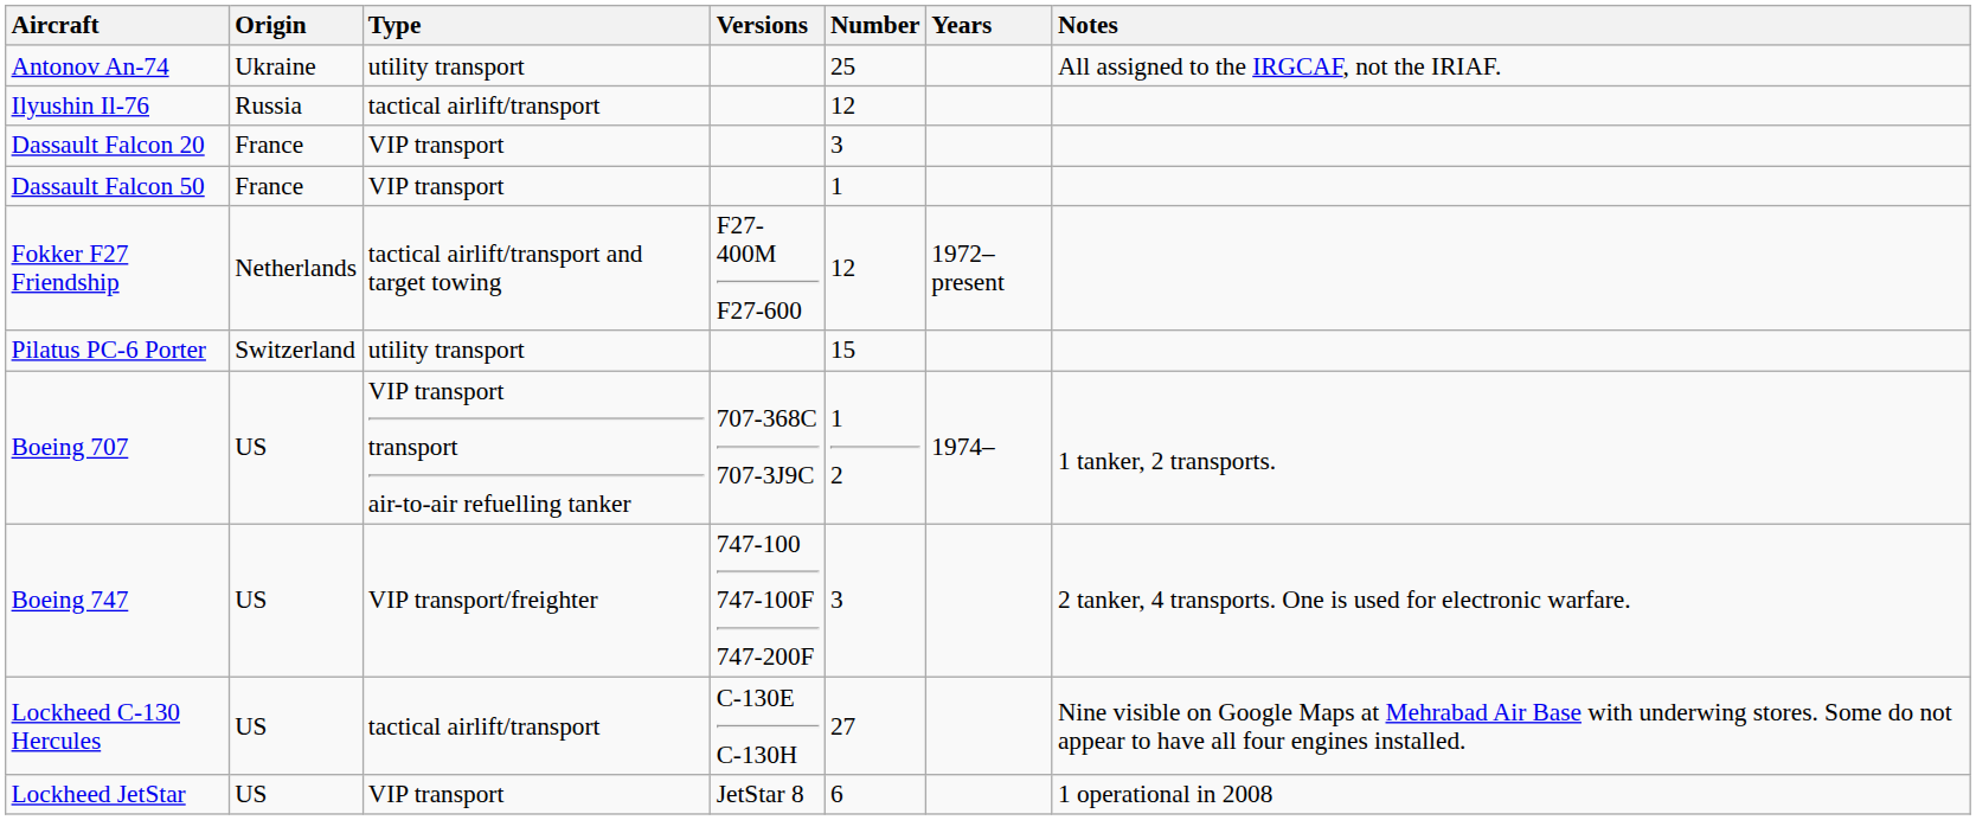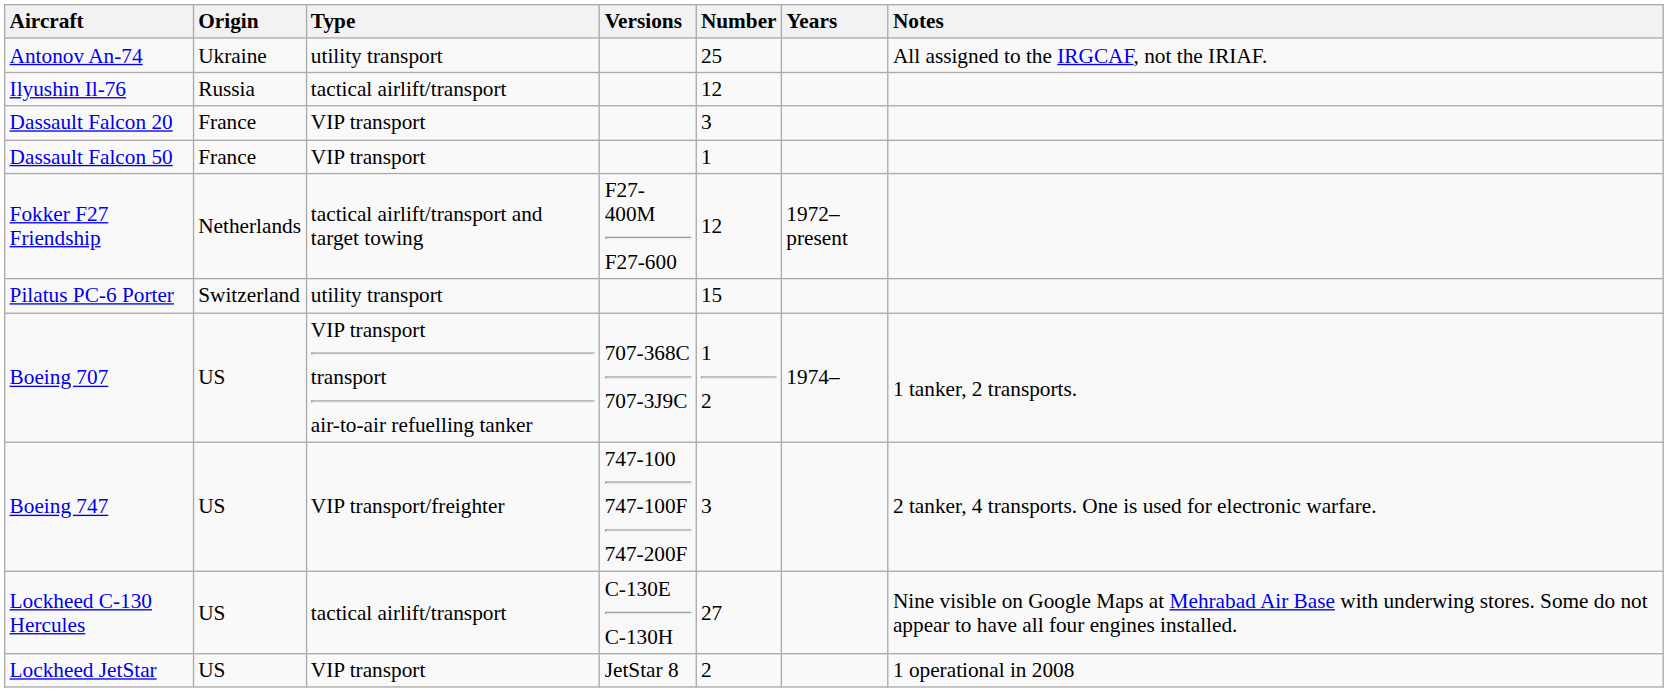 <table class="wikitable">
 <tr>
 <th style="text-align: left;">Aircraft</th>
 <th style="text-align: left;">Origin</th>
 <th style="text-align: left;">Type</th>
 <th style="text-align: left;">Versions</th>
 <th style="text-align: left;">Number</th>
 <th style="text-align: left;">Years</th>
 <th style="text-align: left;">Notes</th>
 </tr>
 <tr>
 <td><a href='#'>Antonov An-74</a></td>
 <td>Ukraine</td>
 <td>utility transport</td>
 <td></td>
 <td>25</td>
 <td></td>
 <td>All assigned to the <a href='#'>IRGCAF</a>, not the IRIAF.</td>
 </tr>
 <tr>
 <td><a href='#'>Ilyushin Il-76</a></td>
 <td>Russia</td>
 <td>tactical airlift/transport</td>
 <td></td>
 <td>12</td>
 <td></td>
 <td></td>
 </tr>
 <tr>
 <td><a href='#'>Dassault Falcon 20</a></td>
 <td>France</td>
 <td>VIP transport</td>
 <td></td>
 <td>3</td>
 <td></td>
 <td></td>
 </tr>
 <tr>
 <td><a href='#'>Dassault Falcon 50</a></td>
 <td>France</td>
 <td>VIP transport</td>
 <td></td>
 <td>1</td>
 <td></td>
 <td></td>
 </tr>
 <tr>
 <td><a href='#'>Fokker F27 Friendship</a></td>
 <td>Netherlands</td>
 <td>tactical airlift/transport and target towing</td>
 <td>F27-400M<hr>F27-600</td>
 <td>12</td>
 <td>1972–present</td>
 <td></td>
 </tr>
 <tr>
 <td><a href='#'>Pilatus PC-6 Porter</a></td>
 <td>Switzerland</td>
 <td>utility transport</td>
 <td></td>
 <td>15</td>
 <td></td>
 <td></td>
 </tr>
 <tr>
 <td><a href='#'>Boeing 707</a></td>
 <td>US</td>
 <td>VIP transport<hr>transport<hr>air-to-air refuelling tanker</td>
 <td>707-368C<hr>707-3J9C</td>
 <td>1<hr>2</td>
 <td>1974–</td>
 <td><br>1 tanker, 2 transports.</td>
 </tr>
 <tr>
 <td><a href='#'>Boeing 747</a></td>
 <td>US</td>
 <td>VIP transport/freighter</td>
 <td>747-100<hr>747-100F<hr>747-200F</td>
 <td>3</td>
 <td></td>
 <td>2 tanker, 4 transports. One is used for electronic warfare.</td>
 </tr>
 <tr>
 <td><a href='#'>Lockheed C-130 Hercules</a></td>
 <td>US</td>
 <td>tactical airlift/transport</td>
 <td>C-130E<hr>C-130H</td>
 <td>27</td>
 <td></td>
 <td>Nine visible on Google Maps at <a href='#'>Mehrabad Air Base</a> with underwing stores. Some do not appear to have all four engines installed.</td>
 </tr>
 <tr>
 <td><a href='#'>Lockheed JetStar</a></td>
 <td>US</td>
 <td>VIP transport</td>
 <td>JetStar 8</td>
-<td>6</td>
+<td>2</td>
 <td></td>
 <td>1 operational in 2008</td>
 </tr>
 </table>
